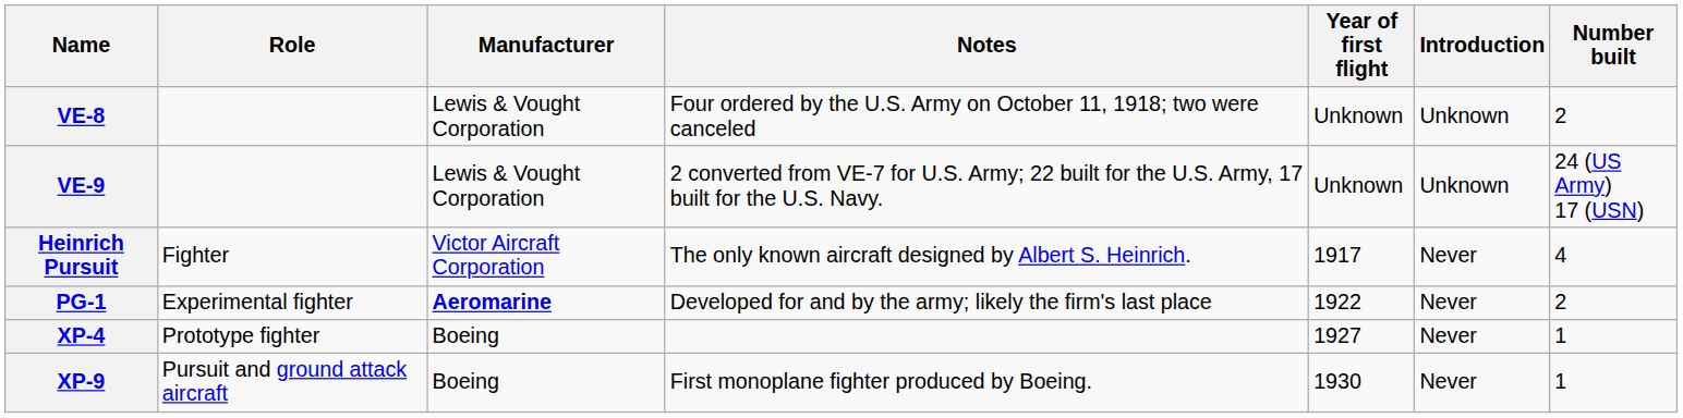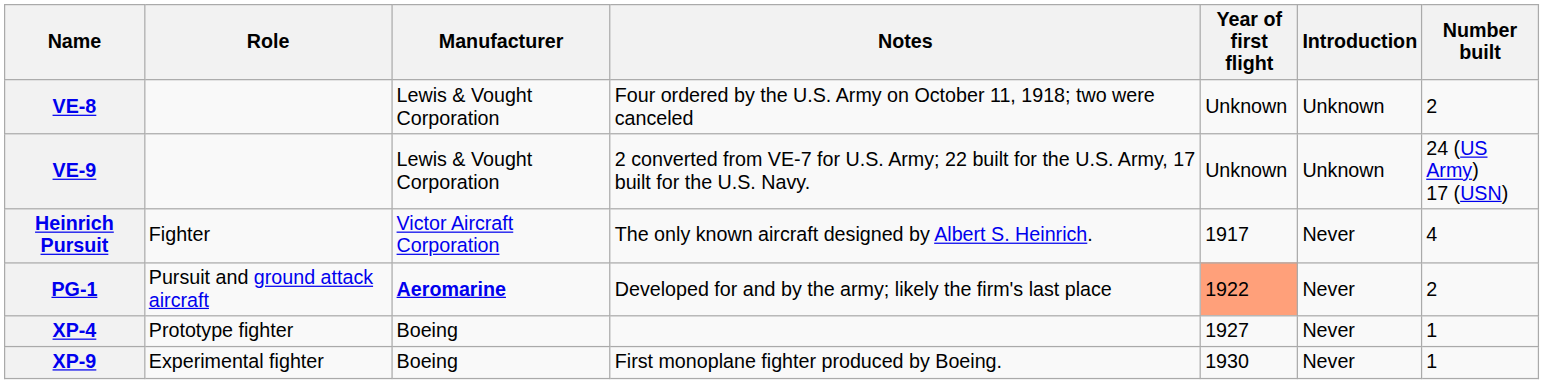 <table class="wikitable sortable">
 <tr>
 <th>Name</th>
 <th>Role</th>
 <th>Manufacturer</th>
 <th>Notes</th>
 <th>Year of<br>first flight</th>
 <th>Introduction</th>
 <th>Number built</th>
 </tr>
 <tr>
 <th><a href='#'>VE-8</a></th>
 <td></td>
 <td>Lewis & Vought Corporation</td>
 <td>Four ordered by the U.S. Army on October 11, 1918; two were canceled</td>
 <td>Unknown</td>
 <td>Unknown</td>
 <td>2</td>
 </tr>
 <tr>
 <th><a href='#'>VE-9</a></th>
 <td></td>
 <td>Lewis & Vought Corporation</td>
 <td>2 converted from VE-7 for U.S. Army; 22 built for the U.S. Army, 17 built for the U.S. Navy.</td>
 <td>Unknown</td>
 <td>Unknown</td>
 <td>24 (<a href='#'>US Army</a>)<br>17 (<a href='#'>USN</a>)</td>
 </tr>
 <tr>
 <th><a href='#'>Heinrich Pursuit</a></th>
 <td>Fighter</td>
 <td><a href='#'>Victor Aircraft Corporation</a></td>
 <td>The only known aircraft designed by <a href='#'>Albert S. Heinrich</a>.</td>
 <td>1917</td>
 <td>Never</td>
 <td>4</td>
 </tr>
 <tr>
 <th><a href='#'>PG-1</a></th>
-<td>Experimental fighter</td>
+<td>Pursuit and <a href='#'>ground attack aircraft</a></td>
 <td><strong><a href='#'>Aeromarine</a></strong></td>
 <td>Developed for and by the army; likely the firm's last place</td>
-<td>1922</td>
+<td style="background: lightsalmon;">1922</td>
 <td>Never</td>
 <td>2</td>
 </tr>
 <tr>
 <th><a href='#'>XP-4</a></th>
 <td>Prototype fighter</td>
 <td>Boeing</td>
 <td></td>
 <td>1927</td>
 <td>Never</td>
 <td>1</td>
 </tr>
 <tr>
 <th><a href='#'>XP-9</a></th>
-<td>Pursuit and <a href='#'>ground attack aircraft</a></td>
+<td>Experimental fighter</td>
 <td>Boeing</td>
 <td>First monoplane fighter produced by Boeing.</td>
 <td>1930</td>
 <td>Never</td>
 <td>1</td>
 </tr>
 </table>
